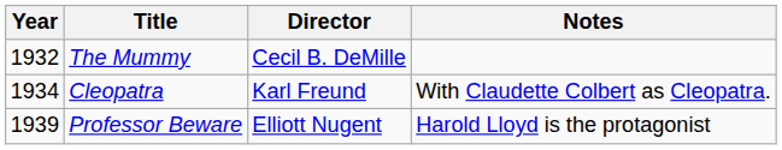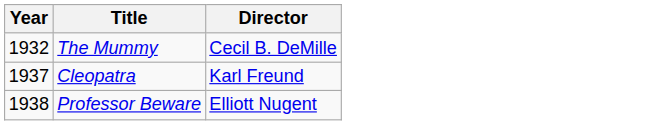 <table class="wikitable sortable">
 <tr>
 <th>Year</th>
 <th>Title</th>
 <th>Director</th>
-<th>Notes</th>
 </tr>
 <tr>
 <td>1932</td>
 <td><em><a href='#'>The Mummy</a></em></td>
 <td><a href='#'>Cecil B. DeMille</a></td>
-<td></td>
 </tr>
 <tr>
-<td>1934</td>
+<td>1937</td>
 <td><em><a href='#'>Cleopatra</a></em></td>
 <td><a href='#'>Karl Freund</a></td>
-<td>With <a href='#'>Claudette Colbert</a> as <a href='#'>Cleopatra</a>.</td>
 </tr>
 <tr>
-<td>1939</td>
+<td>1938</td>
 <td><em><a href='#'>Professor Beware</a></em></td>
 <td><a href='#'>Elliott Nugent</a></td>
-<td><a href='#'>Harold Lloyd</a> is the protagonist</td>
 </tr>
 </table>
